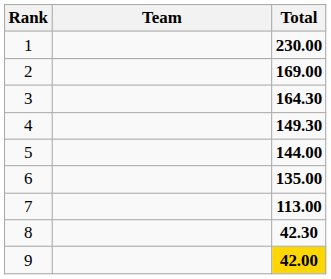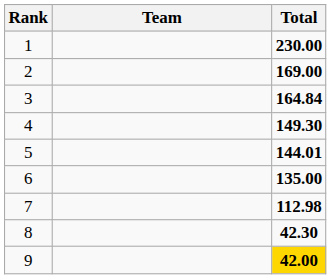 <table class="wikitable" style="text-align: center">
 <tr bgcolor="#efefef">
 <th>Rank</th>
 <th width=200px>Team</th>
 <th>Total</th>
 </tr>
 <tr>
 <td>1</td>
 <td align=left><strong></strong></td>
 <td><strong>230.00</strong></td>
 </tr>
 <tr>
 <td>2</td>
 <td align=left></td>
 <td><strong>169.00</strong></td>
 </tr>
 <tr>
 <td>3</td>
 <td align=left></td>
-<td><strong>164.30</strong></td>
+<td><strong>164.84</strong></td>
 </tr>
 <tr>
 <td>4</td>
 <td align=left></td>
 <td><strong>149.30</strong></td>
 </tr>
 <tr>
 <td>5</td>
 <td align=left></td>
-<td><strong>144.00</strong></td>
+<td><strong>144.01</strong></td>
 </tr>
 <tr>
 <td>6</td>
 <td align=left><em></em></td>
 <td><strong>135.00</strong></td>
 </tr>
 <tr>
 <td>7</td>
 <td align=left><em></em></td>
-<td><strong>113.00</strong></td>
+<td><strong>112.98</strong></td>
 </tr>
 <tr>
 <td>8</td>
 <td align=left></td>
 <td><strong>42.30</strong></td>
 </tr>
 <tr>
 <td>9</td>
 <td align=left></td>
 <td style="background: gold;"><strong>42.00</strong></td>
 </tr>
 </table>
